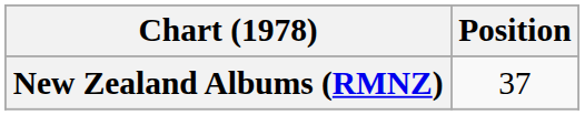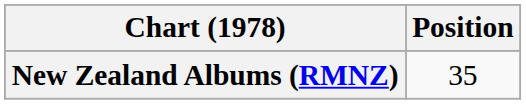 <table class="wikitable sortable plainrowheaders" style="text-align:center">
 <tr>
 <th scope="col">Chart (1978)</th>
 <th scope="col">Position</th>
 </tr>
 <tr>
 <th scope="row">New Zealand Albums (<a href='#'>RMNZ</a>)</th>
-<td>37</td>
+<td>35</td>
 </tr>
 </table>
